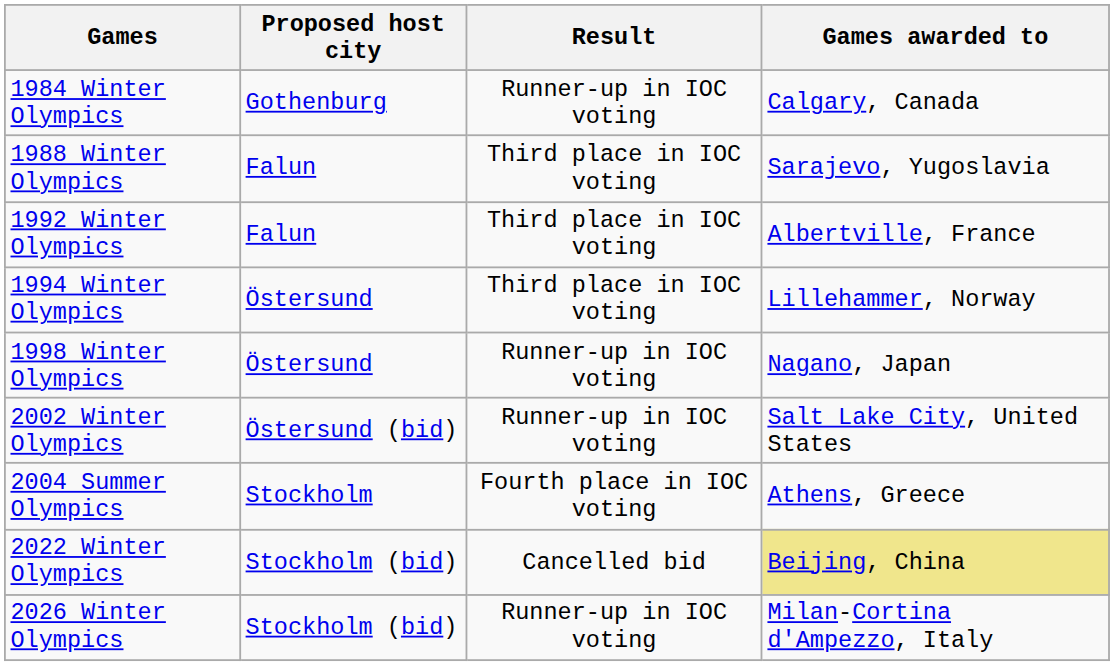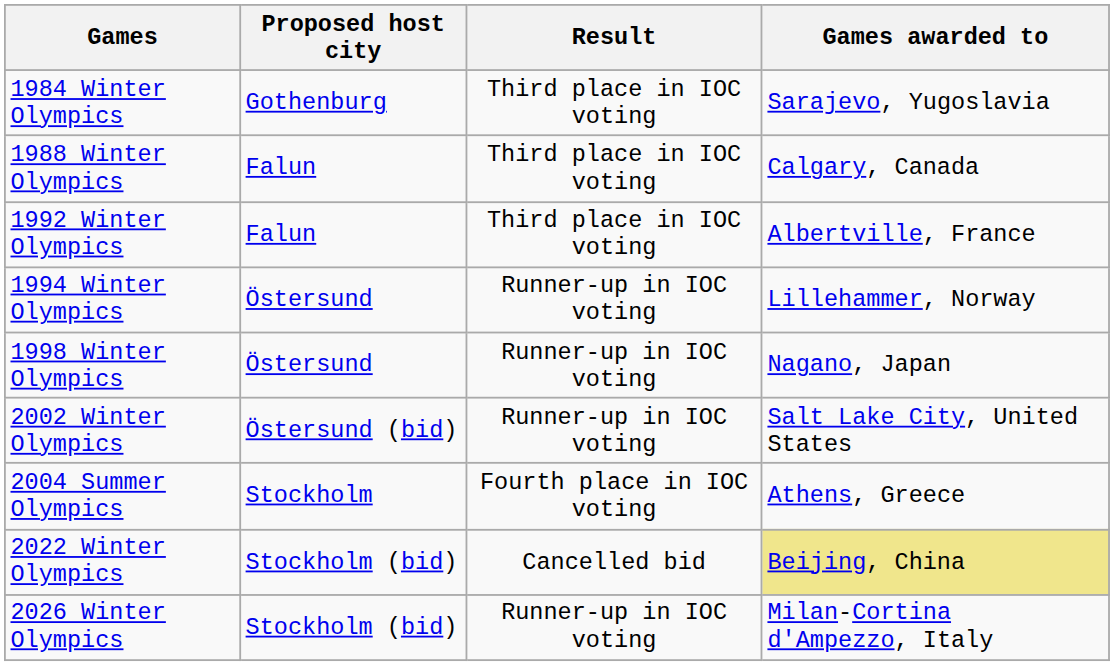 <table class="wikitable">
 <tr>
 <th>Games</th>
 <th>Proposed host city</th>
 <th>Result</th>
 <th>Games awarded to</th>
 </tr>
 <tr>
 <td><a href='#'>1984 Winter Olympics</a></td>
 <td><a href='#'>Gothenburg</a></td>
-<td align=center>Runner-up in IOC voting</td>
-<td><a href='#'>Calgary</a>, Canada</td>
+<td align=center>Third place in IOC voting</td>
+<td><a href='#'>Sarajevo</a>, Yugoslavia</td>
 </tr>
 <tr>
 <td><a href='#'>1988 Winter Olympics</a></td>
 <td><a href='#'>Falun</a></td>
 <td align=center>Third place in IOC voting</td>
-<td><a href='#'>Sarajevo</a>, Yugoslavia</td>
+<td><a href='#'>Calgary</a>, Canada</td>
 </tr>
 <tr>
 <td><a href='#'>1992 Winter Olympics</a></td>
 <td><a href='#'>Falun</a></td>
 <td align=center>Third place in IOC voting</td>
 <td><a href='#'>Albertville</a>, France</td>
 </tr>
 <tr>
 <td><a href='#'>1994 Winter Olympics</a></td>
 <td><a href='#'>Östersund</a></td>
-<td align=center>Third place in IOC voting</td>
+<td align=center>Runner-up in IOC voting</td>
 <td><a href='#'>Lillehammer</a>, Norway</td>
 </tr>
 <tr>
 <td><a href='#'>1998 Winter Olympics</a></td>
 <td><a href='#'>Östersund</a></td>
 <td align=center>Runner-up in IOC voting</td>
 <td><a href='#'>Nagano</a>, Japan</td>
 </tr>
 <tr>
 <td><a href='#'>2002 Winter Olympics</a></td>
 <td><a href='#'>Östersund</a> (<a href='#'>bid</a>)</td>
 <td align=center>Runner-up in IOC voting</td>
 <td><a href='#'>Salt Lake City</a>, United States</td>
 </tr>
 <tr>
 <td><a href='#'>2004 Summer Olympics</a></td>
 <td><a href='#'>Stockholm</a></td>
 <td align=center>Fourth place in IOC voting</td>
 <td><a href='#'>Athens</a>, Greece</td>
 </tr>
 <tr>
 <td><a href='#'>2022 Winter Olympics</a></td>
 <td><a href='#'>Stockholm</a> (<a href='#'>bid</a>)</td>
 <td align=center>Cancelled bid</td>
 <td style="background: khaki;"><a href='#'>Beijing</a>, China</td>
 </tr>
 <tr>
 <td><a href='#'>2026 Winter Olympics</a></td>
 <td><a href='#'>Stockholm</a> (<a href='#'>bid</a>)</td>
 <td align=center>Runner-up in IOC voting</td>
 <td><a href='#'>Milan</a>-<a href='#'>Cortina d'Ampezzo</a>, Italy</td>
 </tr>
 </table>
